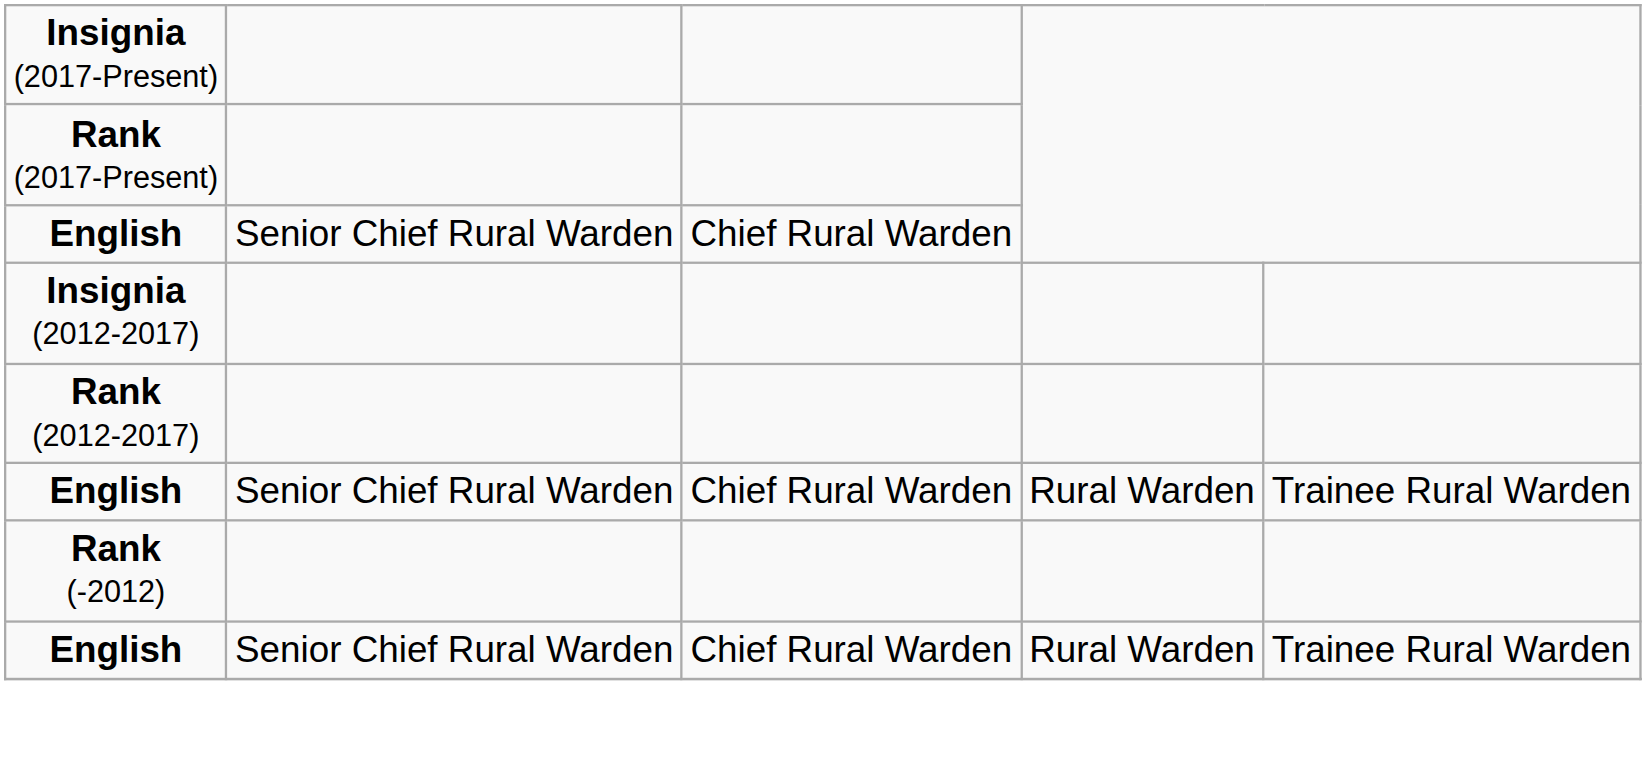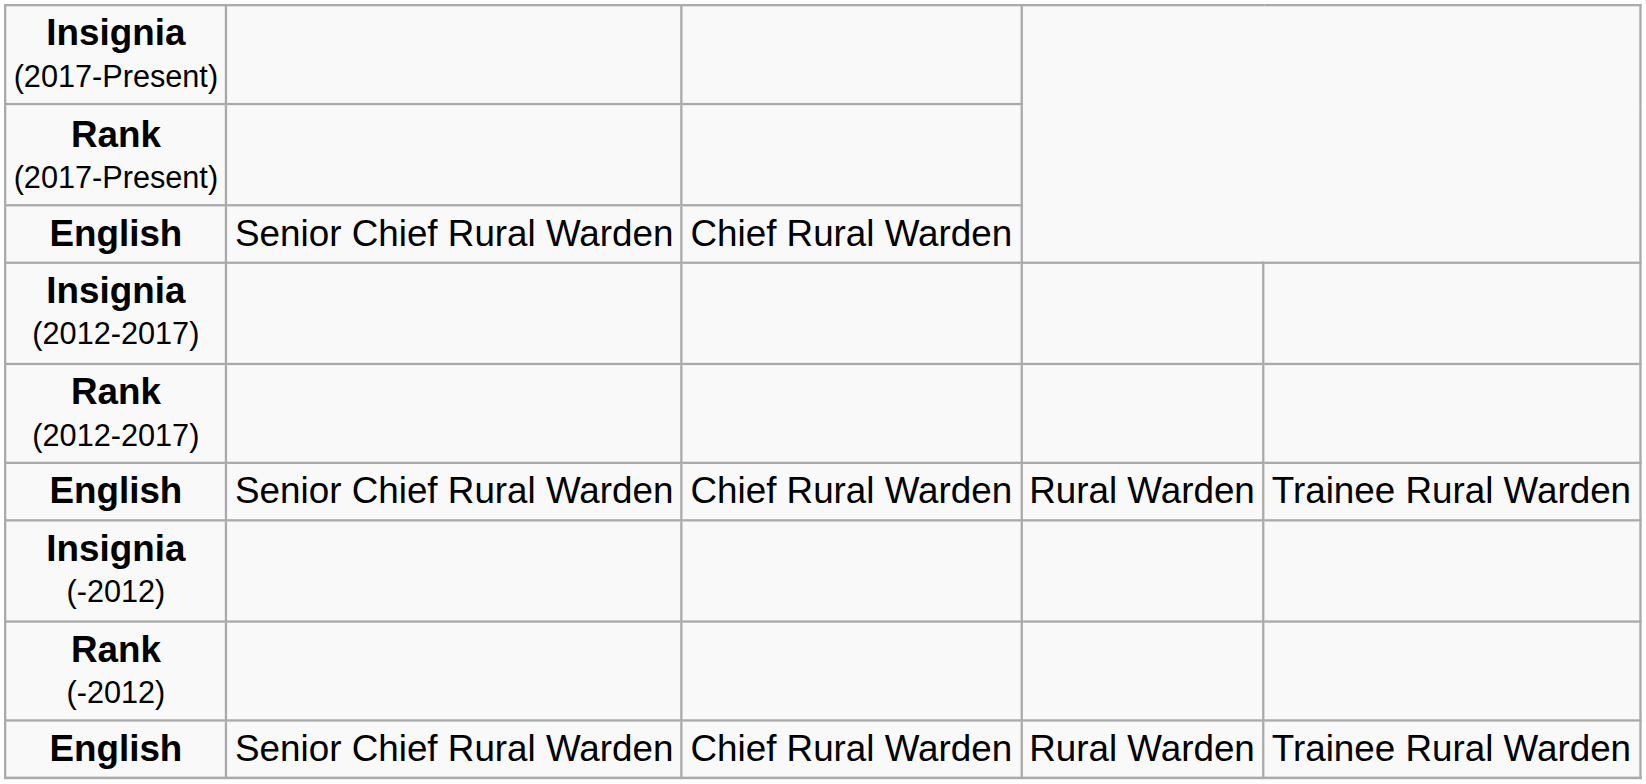 <table class="wikitable" style="text-align:center">
 <tr>
 <td><strong>Insignia</strong><br><small>(2017-Present)</small></td>
 <td></td>
 <td></td>
 <td rowspan=3 colspan=2></td>
 </tr>
 <tr>
 <td><strong>Rank</strong><br><small>(2017-Present)</small></td>
 <td></td>
 <td></td>
 </tr>
 <tr>
 <td><strong>English</strong></td>
 <td>Senior Chief Rural Warden</td>
 <td>Chief Rural Warden</td>
 </tr>
 <tr>
 <td><strong>Insignia</strong><br><small>(2012-2017)</small></td>
 <td></td>
 <td></td>
 <td></td>
 <td></td>
 </tr>
 <tr>
 <td><strong>Rank</strong><br><small>(2012-2017)</small></td>
 <td></td>
 <td></td>
 <td></td>
 <td></td>
 </tr>
 <tr>
 <td><strong>English</strong></td>
 <td>Senior Chief Rural Warden</td>
 <td>Chief Rural Warden</td>
 <td>Rural Warden</td>
 <td>Trainee Rural Warden</td>
 </tr>
 <tr>
+<td><strong>Insignia</strong><br><small>(-2012)</small></td>
+<td></td>
+<td></td>
+<td></td>
+<td></td>
+</tr>
+<tr>
 <td><strong>Rank</strong><br><small>(-2012)</small></td>
 <td></td>
 <td></td>
 <td></td>
 <td></td>
 </tr>
 <tr>
 <td><strong>English</strong></td>
 <td>Senior Chief Rural Warden</td>
 <td>Chief Rural Warden</td>
 <td>Rural Warden</td>
 <td>Trainee Rural Warden</td>
 </tr>
 <tr>
 </tr>
 </table>
